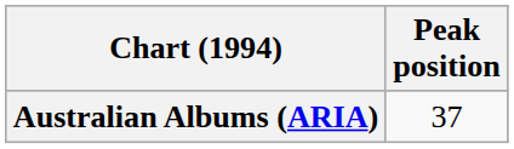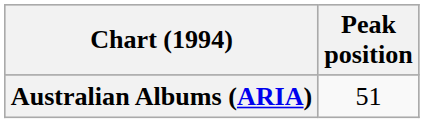 <table class="wikitable sortable plainrowheaders" style="text-align:center">
 <tr>
 <th scope="col">Chart (1994)</th>
 <th scope="col">Peak<br>position</th>
 </tr>
 <tr>
 <th scope="row">Australian Albums (<a href='#'>ARIA</a>)</th>
-<td>37</td>
+<td>51</td>
 </tr>
 </table>
